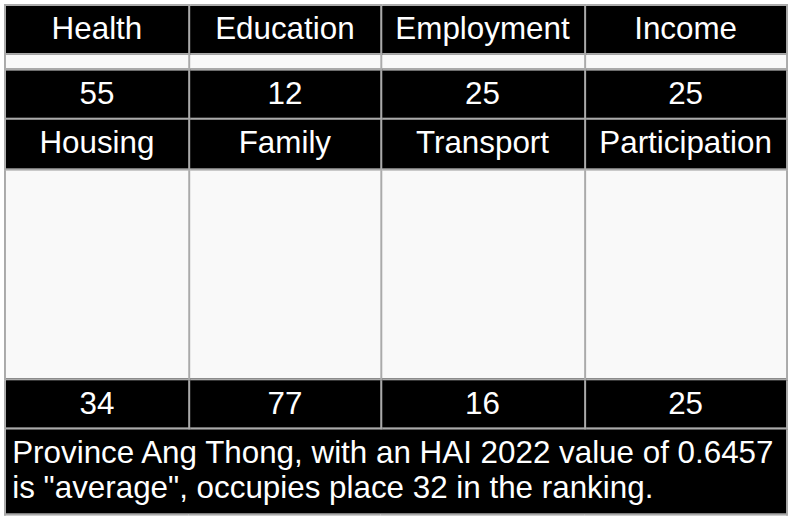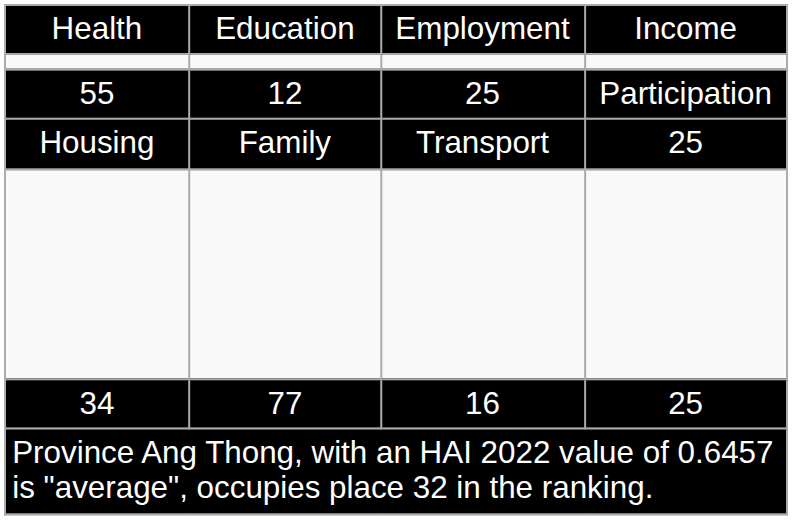 <table class="wikitable floatright" style="width:400px;">
 <tr>
 <td style="text-align:center; width:100px; background:black; color:white;">Health</td>
 <td style="text-align:center; width:100px; background:black; color:white;">Education</td>
 <td style="text-align:center; width:100px; background:black; color:white;">Employment</td>
 <td style="text-align:center; width:100px; background:black; color:white;">Income</td>
 </tr>
 <tr>
 <td></td>
 <td></td>
 <td></td>
 <td></td>
 </tr>
 <tr>
 <td style="text-align:center; background:black; color:white;">55</td>
 <td style="text-align:center; background:black; color:white;">12</td>
 <td style="text-align:center; background:black; color:white;">25</td>
-<td style="text-align:center; background:black; color:white;">25</td>
+<td style="text-align:center; background:black; color:white;">Participation</td>
 </tr>
 <tr>
 <td style="text-align:center; background:black; color:white;">Housing</td>
 <td style="text-align:center; background:black; color:white;">Family</td>
 <td style="text-align:center; background:black; color:white;">Transport</td>
-<td style="text-align:center; background:black; color:white;">Participation</td>
+<td style="text-align:center; background:black; color:white;">25</td>
 </tr>
 <tr>
 <td style="height:100px;"></td>
 <td></td>
 <td></td>
 <td></td>
 </tr>
 <tr>
 <td style="text-align:center; background:black; color:white;">34</td>
 <td style="text-align:center; background:black; color:white;">77</td>
 <td style="text-align:center; background:black; color:white;">16</td>
 <td style="text-align:center; background:black; color:white;">25</td>
 </tr>
 <tr>
 <td colspan="4"; style="background:black; color:white;">Province Ang Thong, with an HAI 2022 value of 0.6457 is "average", occupies place 32 in the ranking.</td>
 </tr>
 </table>
